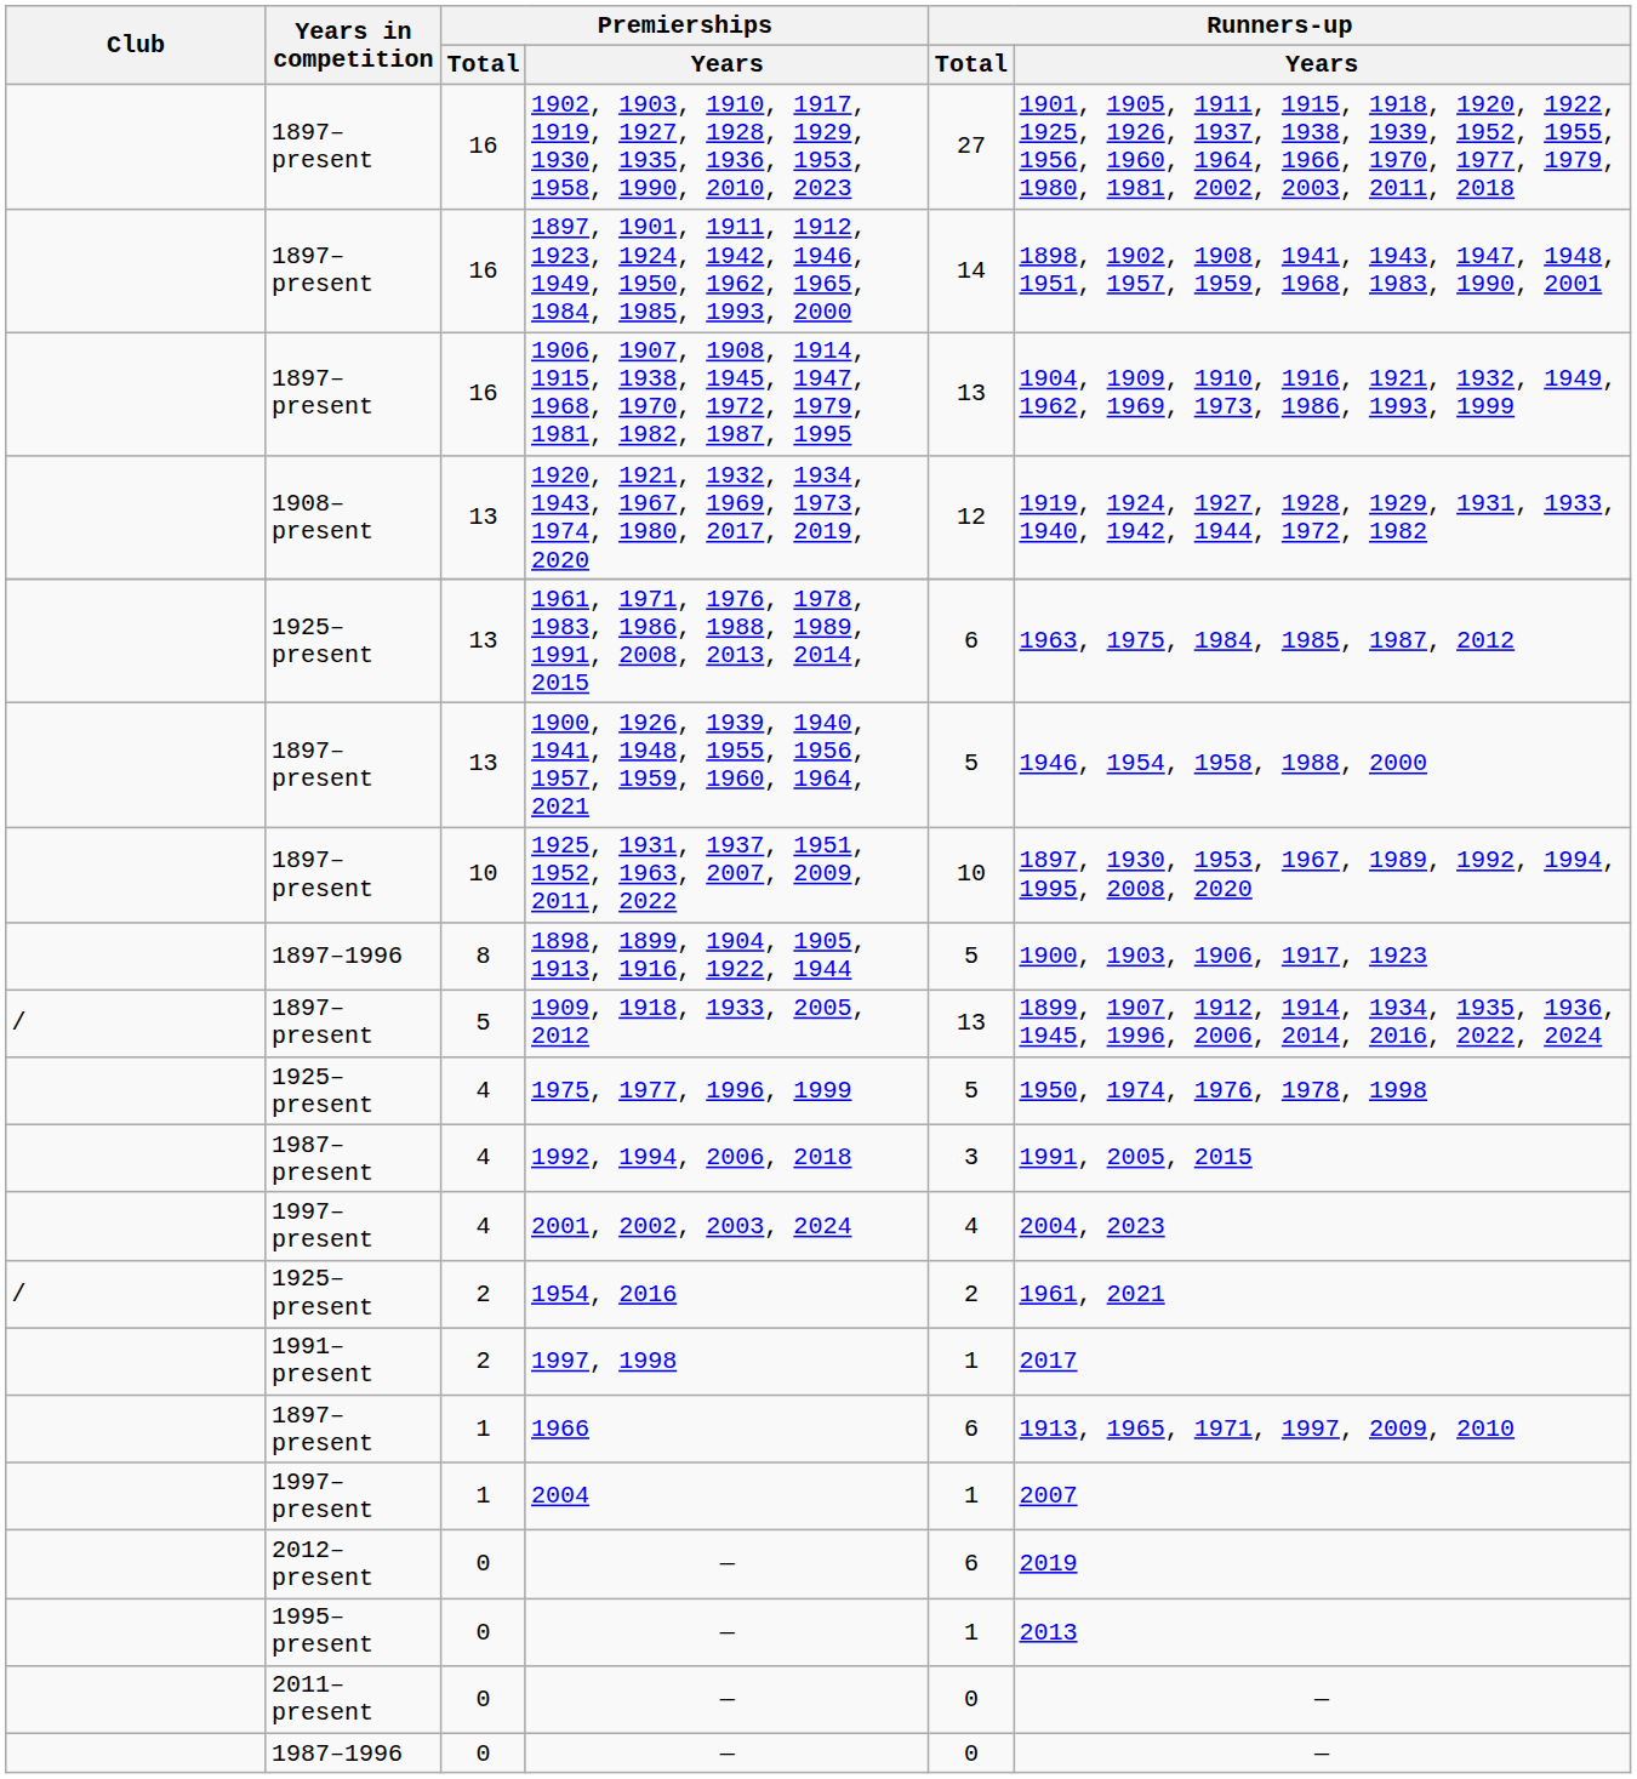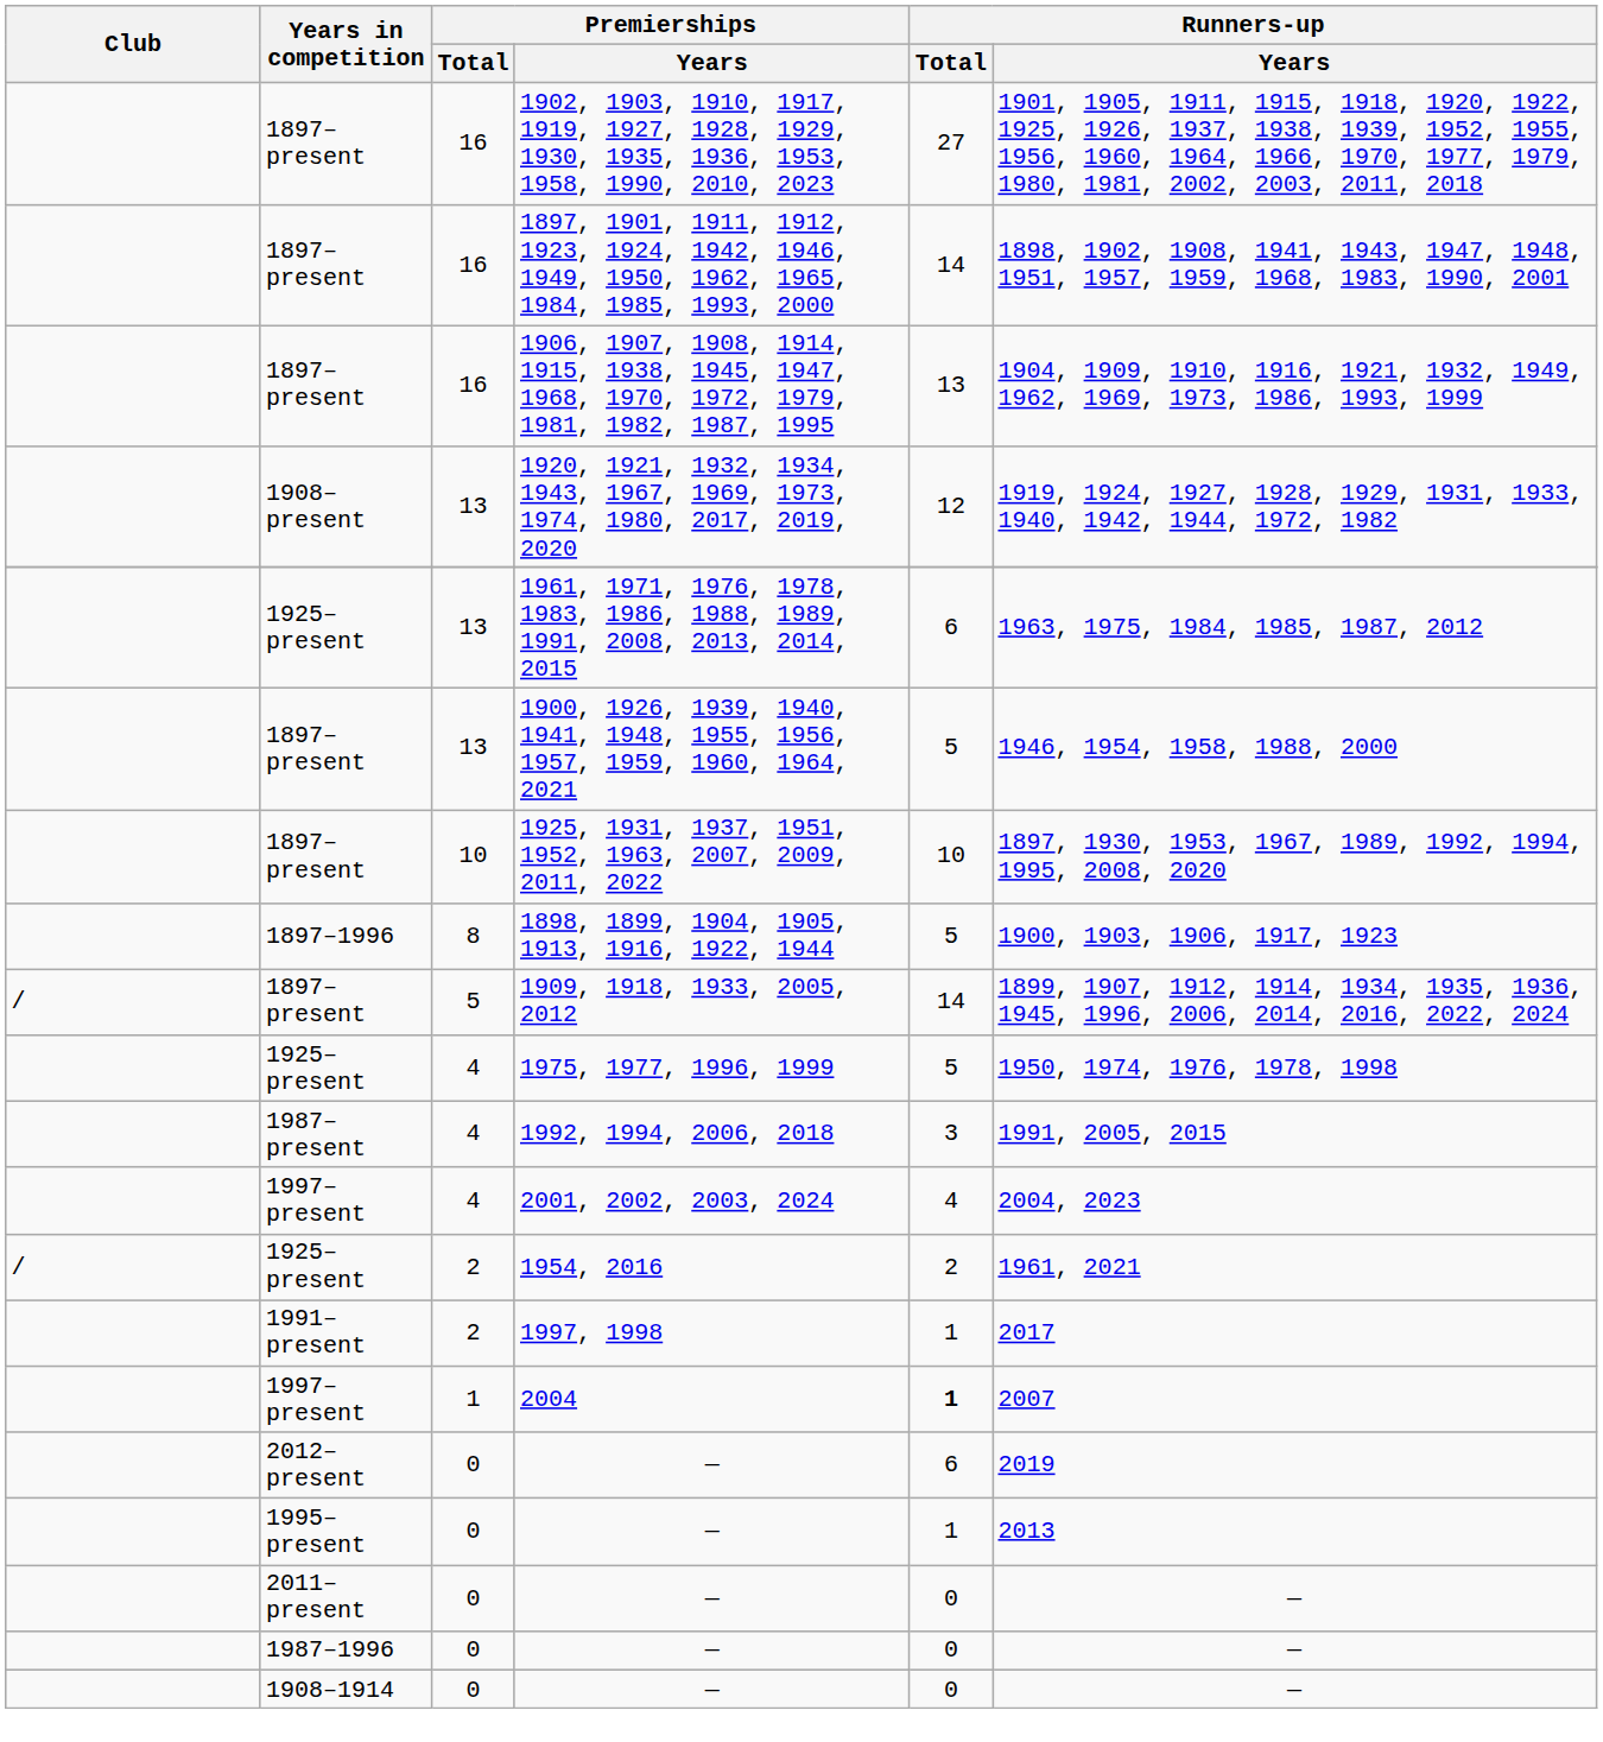 <table class="wikitable sortable">
 <tr>
 <th rowspan=2 width=16%>Club</th>
 <th rowspan=2>Years in<br>competition</th>
 <th colspan=2>Premierships</th>
 <th colspan=2>Runners-up</th>
 </tr>
 <tr>
 <th>Total</th>
 <th class=unsortable>Years</th>
 <th>Total</th>
 <th class=unsortable>Years</th>
 </tr>
 <tr>
 <td></td>
 <td>1897–present</td>
 <td align=center>16</td>
 <td><a href='#'>1902</a>, <a href='#'>1903</a>, <a href='#'>1910</a>, <a href='#'>1917</a>, <a href='#'>1919</a>, <a href='#'>1927</a>, <a href='#'>1928</a>, <a href='#'>1929</a>, <a href='#'>1930</a>, <a href='#'>1935</a>, <a href='#'>1936</a>, <a href='#'>1953</a>, <a href='#'>1958</a>, <a href='#'>1990</a>, <a href='#'>2010</a>, <a href='#'>2023</a></td>
 <td align=center>27</td>
 <td><a href='#'>1901</a>, <a href='#'>1905</a>, <a href='#'>1911</a>, <a href='#'>1915</a>, <a href='#'>1918</a>, <a href='#'>1920</a>, <a href='#'>1922</a>, <a href='#'>1925</a>, <a href='#'>1926</a>, <a href='#'>1937</a>, <a href='#'>1938</a>, <a href='#'>1939</a>, <a href='#'>1952</a>, <a href='#'>1955</a>, <a href='#'>1956</a>, <a href='#'>1960</a>, <a href='#'>1964</a>, <a href='#'>1966</a>, <a href='#'>1970</a>, <a href='#'>1977</a>, <a href='#'>1979</a>, <a href='#'>1980</a>, <a href='#'>1981</a>, <a href='#'>2002</a>, <a href='#'>2003</a>, <a href='#'>2011</a>, <a href='#'>2018</a></td>
 </tr>
 <tr>
 <td></td>
 <td>1897–present</td>
 <td align=center>16</td>
 <td><a href='#'>1897</a>, <a href='#'>1901</a>, <a href='#'>1911</a>, <a href='#'>1912</a>, <a href='#'>1923</a>, <a href='#'>1924</a>, <a href='#'>1942</a>, <a href='#'>1946</a>, <a href='#'>1949</a>, <a href='#'>1950</a>, <a href='#'>1962</a>, <a href='#'>1965</a>, <a href='#'>1984</a>, <a href='#'>1985</a>, <a href='#'>1993</a>, <a href='#'>2000</a></td>
 <td align=center>14</td>
 <td><a href='#'>1898</a>, <a href='#'>1902</a>, <a href='#'>1908</a>, <a href='#'>1941</a>, <a href='#'>1943</a>, <a href='#'>1947</a>, <a href='#'>1948</a>, <a href='#'>1951</a>, <a href='#'>1957</a>, <a href='#'>1959</a>, <a href='#'>1968</a>, <a href='#'>1983</a>, <a href='#'>1990</a>, <a href='#'>2001</a></td>
 </tr>
 <tr>
 <td></td>
 <td>1897–present</td>
 <td align=center>16</td>
 <td><a href='#'>1906</a>, <a href='#'>1907</a>, <a href='#'>1908</a>, <a href='#'>1914</a>, <a href='#'>1915</a>, <a href='#'>1938</a>, <a href='#'>1945</a>, <a href='#'>1947</a>, <a href='#'>1968</a>, <a href='#'>1970</a>, <a href='#'>1972</a>, <a href='#'>1979</a>, <a href='#'>1981</a>, <a href='#'>1982</a>, <a href='#'>1987</a>, <a href='#'>1995</a></td>
 <td align=center>13</td>
 <td><a href='#'>1904</a>, <a href='#'>1909</a>, <a href='#'>1910</a>, <a href='#'>1916</a>, <a href='#'>1921</a>, <a href='#'>1932</a>, <a href='#'>1949</a>, <a href='#'>1962</a>, <a href='#'>1969</a>, <a href='#'>1973</a>, <a href='#'>1986</a>, <a href='#'>1993</a>, <a href='#'>1999</a></td>
 </tr>
 <tr>
 <td></td>
 <td>1908–present</td>
 <td align="center">13</td>
 <td><a href='#'>1920</a>, <a href='#'>1921</a>, <a href='#'>1932</a>, <a href='#'>1934</a>, <a href='#'>1943</a>, <a href='#'>1967</a>, <a href='#'>1969</a>, <a href='#'>1973</a>, <a href='#'>1974</a>, <a href='#'>1980</a>, <a href='#'>2017</a>, <a href='#'>2019</a>, <a href='#'>2020</a></td>
 <td align="center">12</td>
 <td><a href='#'>1919</a>, <a href='#'>1924</a>, <a href='#'>1927</a>, <a href='#'>1928</a>, <a href='#'>1929</a>, <a href='#'>1931</a>, <a href='#'>1933</a>, <a href='#'>1940</a>, <a href='#'>1942</a>, <a href='#'>1944</a>, <a href='#'>1972</a>, <a href='#'>1982</a></td>
 </tr>
 <tr>
 </tr>
 <tr>
 <td></td>
 <td>1925–present</td>
 <td align=center>13</td>
 <td><a href='#'>1961</a>, <a href='#'>1971</a>, <a href='#'>1976</a>, <a href='#'>1978</a>, <a href='#'>1983</a>, <a href='#'>1986</a>, <a href='#'>1988</a>, <a href='#'>1989</a>, <a href='#'>1991</a>, <a href='#'>2008</a>, <a href='#'>2013</a>, <a href='#'>2014</a>, <a href='#'>2015</a></td>
 <td align=center>6</td>
 <td><a href='#'>1963</a>, <a href='#'>1975</a>, <a href='#'>1984</a>, <a href='#'>1985</a>, <a href='#'>1987</a>, <a href='#'>2012</a></td>
 </tr>
 <tr>
 <td></td>
 <td>1897–present</td>
 <td align="center">13</td>
 <td><a href='#'>1900</a>, <a href='#'>1926</a>, <a href='#'>1939</a>, <a href='#'>1940</a>, <a href='#'>1941</a>, <a href='#'>1948</a>, <a href='#'>1955</a>, <a href='#'>1956</a>, <a href='#'>1957</a>, <a href='#'>1959</a>, <a href='#'>1960</a>, <a href='#'>1964</a>, <a href='#'>2021</a></td>
 <td align="center">5</td>
 <td><a href='#'>1946</a>, <a href='#'>1954</a>, <a href='#'>1958</a>, <a href='#'>1988</a>, <a href='#'>2000</a></td>
 </tr>
 <tr>
 <td></td>
 <td>1897–present</td>
 <td align=center>10</td>
 <td><a href='#'>1925</a>, <a href='#'>1931</a>, <a href='#'>1937</a>, <a href='#'>1951</a>, <a href='#'>1952</a>, <a href='#'>1963</a>, <a href='#'>2007</a>, <a href='#'>2009</a>, <a href='#'>2011</a>, <a href='#'>2022</a></td>
 <td align=center>10</td>
 <td><a href='#'>1897</a>, <a href='#'>1930</a>, <a href='#'>1953</a>, <a href='#'>1967</a>, <a href='#'>1989</a>, <a href='#'>1992</a>, <a href='#'>1994</a>, <a href='#'>1995</a>, <a href='#'>2008</a>, <a href='#'>2020</a></td>
 </tr>
 <tr>
 <td></td>
 <td>1897–1996</td>
 <td align=center>8</td>
 <td><a href='#'>1898</a>, <a href='#'>1899</a>, <a href='#'>1904</a>, <a href='#'>1905</a>, <a href='#'>1913</a>, <a href='#'>1916</a>, <a href='#'>1922</a>, <a href='#'>1944</a></td>
 <td align="center">5</td>
 <td><a href='#'>1900</a>, <a href='#'>1903</a>, <a href='#'>1906</a>, <a href='#'>1917</a>, <a href='#'>1923</a></td>
 </tr>
 <tr>
 <td> / </td>
 <td>1897–present</td>
 <td align=center>5</td>
 <td><a href='#'>1909</a>, <a href='#'>1918</a>, <a href='#'>1933</a>, <a href='#'>2005</a>, <a href='#'>2012</a></td>
-<td align=center>13</td>
+<td align=center>14</td>
 <td><a href='#'>1899</a>, <a href='#'>1907</a>, <a href='#'>1912</a>, <a href='#'>1914</a>, <a href='#'>1934</a>, <a href='#'>1935</a>, <a href='#'>1936</a>, <a href='#'>1945</a>, <a href='#'>1996</a>, <a href='#'>2006</a>, <a href='#'>2014</a>, <a href='#'>2016</a>, <a href='#'>2022</a>, <a href='#'>2024</a></td>
 </tr>
 <tr>
 <td></td>
 <td>1925–present</td>
 <td align=center>4</td>
 <td><a href='#'>1975</a>, <a href='#'>1977</a>, <a href='#'>1996</a>, <a href='#'>1999</a></td>
 <td align=center>5</td>
 <td><a href='#'>1950</a>, <a href='#'>1974</a>, <a href='#'>1976</a>, <a href='#'>1978</a>, <a href='#'>1998</a></td>
 </tr>
 <tr>
 <td></td>
 <td>1987–present</td>
 <td align=center>4</td>
 <td><a href='#'>1992</a>, <a href='#'>1994</a>, <a href='#'>2006</a>, <a href='#'>2018</a></td>
 <td align=center>3</td>
 <td><a href='#'>1991</a>, <a href='#'>2005</a>, <a href='#'>2015</a></td>
 </tr>
 <tr>
 <td></td>
 <td>1997–present</td>
 <td align=center>4</td>
 <td><a href='#'>2001</a>, <a href='#'>2002</a>, <a href='#'>2003</a>, <a href='#'>2024</a></td>
 <td align=center>4</td>
 <td><a href='#'>2004</a>, <a href='#'>2023</a></td>
 </tr>
 <tr>
 <td> / </td>
 <td>1925–present</td>
 <td align=center>2</td>
 <td><a href='#'>1954</a>, <a href='#'>2016</a></td>
 <td align=center>2</td>
 <td><a href='#'>1961</a>, <a href='#'>2021</a></td>
 </tr>
 <tr>
 <td></td>
 <td>1991–present</td>
 <td align=center>2</td>
 <td><a href='#'>1997</a>, <a href='#'>1998</a></td>
 <td align=center>1</td>
 <td><a href='#'>2017</a></td>
 </tr>
 <tr>
 <td></td>
-<td>1897–present</td>
-<td align=center>1</td>
-<td><a href='#'>1966</a></td>
-<td align=center>6</td>
-<td><a href='#'>1913</a>, <a href='#'>1965</a>, <a href='#'>1971</a>, <a href='#'>1997</a>, <a href='#'>2009</a>, <a href='#'>2010</a></td>
-</tr>
-<tr>
-<td></td>
 <td>1997–present</td>
 <td align=center>1</td>
 <td><a href='#'>2004</a></td>
-<td align=center>1</td>
+<td align=center><strong>1</strong></td>
 <td><a href='#'>2007</a></td>
 </tr>
 <tr>
 <td></td>
 <td>2012–present</td>
 <td align="center">0</td>
 <td align="center">—</td>
 <td align="center">6</td>
 <td><a href='#'>2019</a></td>
 </tr>
 <tr>
 <td></td>
 <td>1995–present</td>
 <td align=center>0</td>
 <td align=center>—</td>
 <td align=center>1</td>
 <td><a href='#'>2013</a></td>
 </tr>
 <tr>
 <td></td>
 <td>2011–present</td>
 <td align=center>0</td>
 <td align=center>—</td>
 <td align=center>0</td>
 <td align=center>—</td>
 </tr>
 <tr>
 <td></td>
 <td>1987–1996</td>
 <td align="center">0</td>
 <td align="center">—</td>
 <td align="center">0</td>
 <td align="center">—</td>
 </tr>
+<tr>
+<td></td>
+<td>1908–1914</td>
+<td align="center">0</td>
+<td align="center">—</td>
+<td align="center">0</td>
+<td align="center">—</td>
+</tr>
 </table>
